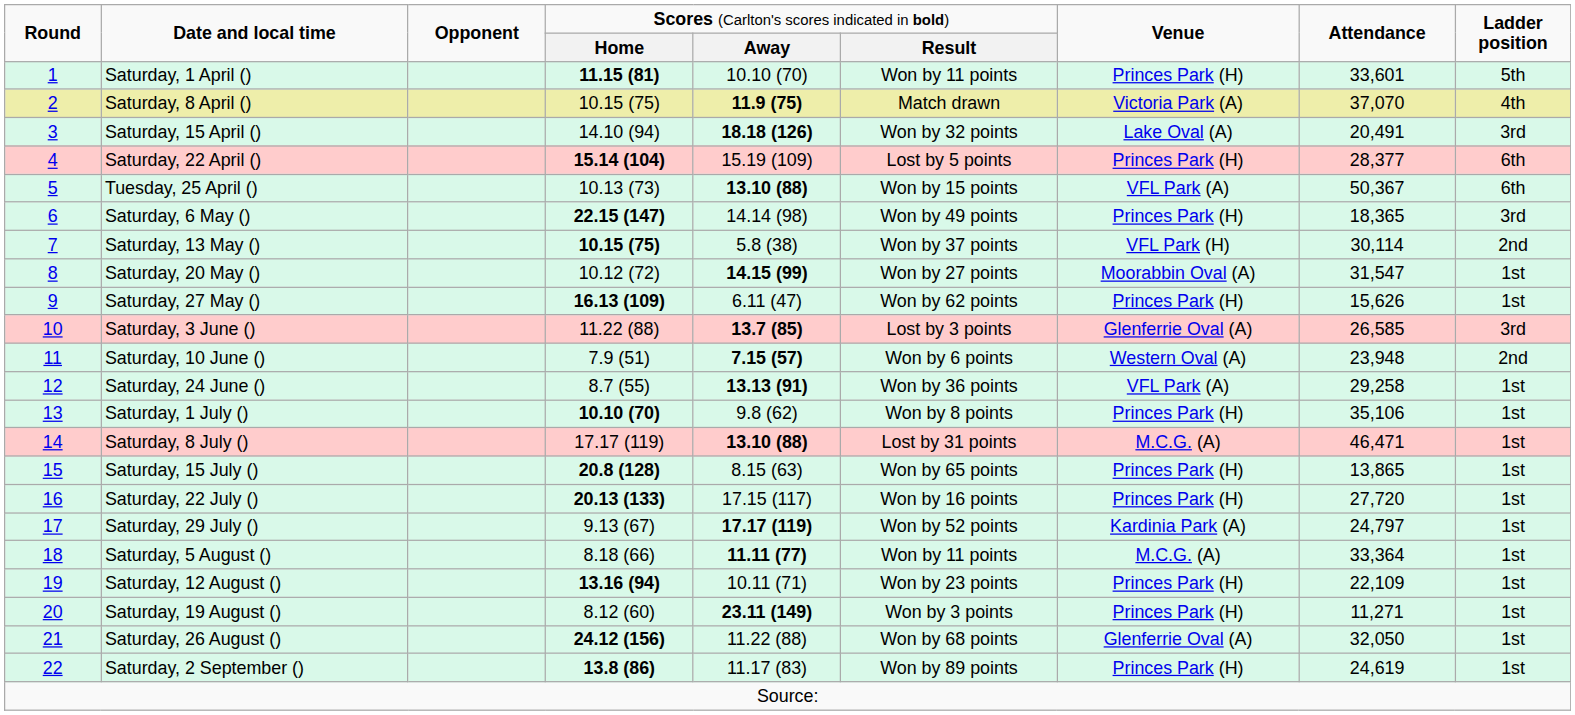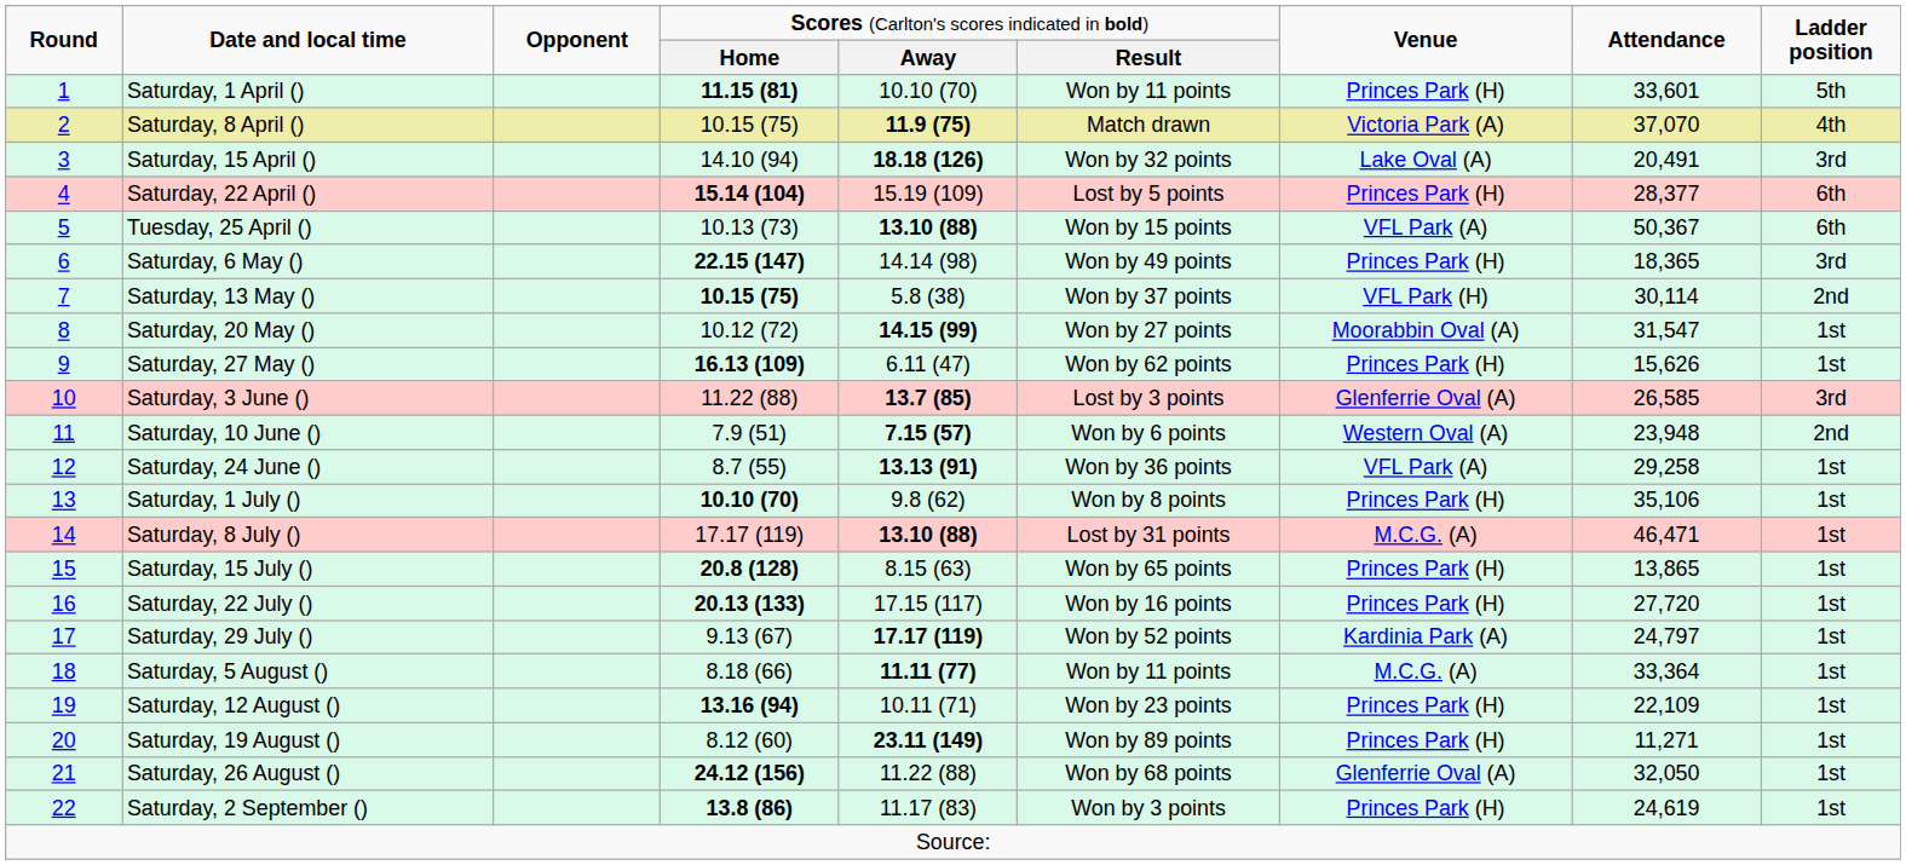 <table class="wikitable" style="font-size:90%; text-align:center; width: 100%; margin-left: auto; margin-right: auto;">
 <tr>
 <td rowspan=2><strong>Round</strong></td>
 <td rowspan=2><strong>Date and local time</strong></td>
 <td rowspan=2><strong>Opponent</strong></td>
 <td colspan=3><strong>Scores</strong> <small>(Carlton's scores indicated in <strong>bold</strong>)</small></td>
 <td rowspan=2><strong>Venue</strong></td>
 <td rowspan=2><strong>Attendance</strong></td>
 <td rowspan=2><strong>Ladder<br>position</strong></td>
 </tr>
 <tr>
 <th>Home</th>
 <th>Away</th>
 <th>Result</th>
 </tr>
 <tr style="background:#d9f9e9;">
 <td><a href='#'>1</a></td>
 <td align=left>Saturday, 1 April ()</td>
 <td align=left></td>
 <td><strong>11.15 (81)</strong></td>
 <td>10.10 (70)</td>
 <td>Won by 11 points</td>
 <td><a href='#'>Princes Park</a> (H)</td>
 <td>33,601</td>
 <td>5th</td>
 </tr>
 <tr style="background:#eea;">
 <td><a href='#'>2</a></td>
 <td align=left>Saturday, 8 April ()</td>
 <td align=left></td>
 <td>10.15 (75)</td>
 <td><strong>11.9 (75)</strong></td>
 <td>Match drawn</td>
 <td><a href='#'>Victoria Park</a> (A)</td>
 <td>37,070</td>
 <td>4th</td>
 </tr>
 <tr style="background:#d9f9e9;">
 <td><a href='#'>3</a></td>
 <td align=left>Saturday, 15 April ()</td>
 <td align=left></td>
 <td>14.10 (94)</td>
 <td><strong>18.18 (126)</strong></td>
 <td>Won by 32 points</td>
 <td><a href='#'>Lake Oval</a> (A)</td>
 <td>20,491</td>
 <td>3rd</td>
 </tr>
 <tr style="background:#fcc;">
 <td><a href='#'>4</a></td>
 <td align=left>Saturday, 22 April ()</td>
 <td align=left></td>
 <td><strong>15.14 (104)</strong></td>
 <td>15.19 (109)</td>
 <td>Lost by 5 points</td>
 <td><a href='#'>Princes Park</a> (H)</td>
 <td>28,377</td>
 <td>6th</td>
 </tr>
 <tr style="background:#d9f9e9;">
 <td><a href='#'>5</a></td>
 <td align=left>Tuesday, 25 April ()</td>
 <td align=left></td>
 <td>10.13 (73)</td>
 <td><strong>13.10 (88)</strong></td>
 <td>Won by 15 points</td>
 <td><a href='#'>VFL Park</a> (A)</td>
 <td>50,367</td>
 <td>6th</td>
 </tr>
 <tr style="background:#d9f9e9;">
 <td><a href='#'>6</a></td>
 <td align=left>Saturday, 6 May ()</td>
 <td align=left></td>
 <td><strong>22.15 (147)</strong></td>
 <td>14.14 (98)</td>
 <td>Won by 49 points</td>
 <td><a href='#'>Princes Park</a> (H)</td>
 <td>18,365</td>
 <td>3rd</td>
 </tr>
 <tr style="background:#d9f9e9;">
 <td><a href='#'>7</a></td>
 <td align=left>Saturday, 13 May ()</td>
 <td align=left></td>
 <td><strong>10.15 (75)</strong></td>
 <td>5.8 (38)</td>
 <td>Won by 37 points</td>
 <td><a href='#'>VFL Park</a> (H)</td>
 <td>30,114</td>
 <td>2nd</td>
 </tr>
 <tr style="background:#d9f9e9;">
 <td><a href='#'>8</a></td>
 <td align=left>Saturday, 20 May ()</td>
 <td align=left></td>
 <td>10.12 (72)</td>
 <td><strong>14.15 (99)</strong></td>
 <td>Won by 27 points</td>
 <td><a href='#'>Moorabbin Oval</a> (A)</td>
 <td>31,547</td>
 <td>1st</td>
 </tr>
 <tr style="background:#d9f9e9;">
 <td><a href='#'>9</a></td>
 <td align=left>Saturday, 27 May ()</td>
 <td align=left></td>
 <td><strong>16.13 (109)</strong></td>
 <td>6.11 (47)</td>
 <td>Won by 62 points</td>
 <td><a href='#'>Princes Park</a> (H)</td>
 <td>15,626</td>
 <td>1st</td>
 </tr>
 <tr style="background:#fcc;">
 <td><a href='#'>10</a></td>
 <td align=left>Saturday, 3 June ()</td>
 <td align=left></td>
 <td>11.22 (88)</td>
 <td><strong>13.7 (85)</strong></td>
 <td>Lost by 3 points</td>
 <td><a href='#'>Glenferrie Oval</a> (A)</td>
 <td>26,585</td>
 <td>3rd</td>
 </tr>
 <tr style="background:#d9f9e9;">
 <td><a href='#'>11</a></td>
 <td align=left>Saturday, 10 June ()</td>
 <td align=left></td>
 <td>7.9 (51)</td>
 <td><strong>7.15 (57)</strong></td>
 <td>Won by 6 points</td>
 <td><a href='#'>Western Oval</a> (A)</td>
 <td>23,948</td>
 <td>2nd</td>
 </tr>
 <tr style="background:#d9f9e9;">
 <td><a href='#'>12</a></td>
 <td align=left>Saturday, 24 June ()</td>
 <td align=left></td>
 <td>8.7 (55)</td>
 <td><strong>13.13 (91)</strong></td>
 <td>Won by 36 points</td>
 <td><a href='#'>VFL Park</a> (A)</td>
 <td>29,258</td>
 <td>1st</td>
 </tr>
 <tr style="background:#d9f9e9;">
 <td><a href='#'>13</a></td>
 <td align=left>Saturday, 1 July ()</td>
 <td align=left></td>
 <td><strong>10.10 (70)</strong></td>
 <td>9.8 (62)</td>
 <td>Won by 8 points</td>
 <td><a href='#'>Princes Park</a> (H)</td>
 <td>35,106</td>
 <td>1st</td>
 </tr>
 <tr style="background:#fcc;">
 <td><a href='#'>14</a></td>
 <td align=left>Saturday, 8 July ()</td>
 <td align=left></td>
 <td>17.17 (119)</td>
 <td><strong>13.10 (88)</strong></td>
 <td>Lost by 31 points</td>
 <td><a href='#'>M.C.G.</a> (A)</td>
 <td>46,471</td>
 <td>1st</td>
 </tr>
 <tr style="background:#d9f9e9;">
 <td><a href='#'>15</a></td>
 <td align=left>Saturday, 15 July ()</td>
 <td align=left></td>
 <td><strong>20.8 (128)</strong></td>
 <td>8.15 (63)</td>
 <td>Won by 65 points</td>
 <td><a href='#'>Princes Park</a> (H)</td>
 <td>13,865</td>
 <td>1st</td>
 </tr>
 <tr style="background:#d9f9e9;">
 <td><a href='#'>16</a></td>
 <td align=left>Saturday, 22 July ()</td>
 <td align=left></td>
 <td><strong>20.13 (133)</strong></td>
 <td>17.15 (117)</td>
 <td>Won by 16 points</td>
 <td><a href='#'>Princes Park</a> (H)</td>
 <td>27,720</td>
 <td>1st</td>
 </tr>
 <tr style="background:#d9f9e9;">
 <td><a href='#'>17</a></td>
 <td align=left>Saturday, 29 July ()</td>
 <td align=left></td>
 <td>9.13 (67)</td>
 <td><strong>17.17 (119)</strong></td>
 <td>Won by 52 points</td>
 <td><a href='#'>Kardinia Park</a> (A)</td>
 <td>24,797</td>
 <td>1st</td>
 </tr>
 <tr style="background:#d9f9e9;">
 <td><a href='#'>18</a></td>
 <td align=left>Saturday, 5 August ()</td>
 <td align=left></td>
 <td>8.18 (66)</td>
 <td><strong>11.11 (77)</strong></td>
 <td>Won by 11 points</td>
 <td><a href='#'>M.C.G.</a> (A)</td>
 <td>33,364</td>
 <td>1st</td>
 </tr>
 <tr style="background:#d9f9e9;">
 <td><a href='#'>19</a></td>
 <td align=left>Saturday, 12 August ()</td>
 <td align=left></td>
 <td><strong>13.16 (94)</strong></td>
 <td>10.11 (71)</td>
 <td>Won by 23 points</td>
 <td><a href='#'>Princes Park</a> (H)</td>
 <td>22,109</td>
 <td>1st</td>
 </tr>
 <tr style="background:#d9f9e9;">
 <td><a href='#'>20</a></td>
 <td align=left>Saturday, 19 August ()</td>
 <td align=left></td>
 <td>8.12 (60)</td>
 <td><strong>23.11 (149)</strong></td>
-<td>Won by 3 points</td>
+<td>Won by 89 points</td>
 <td><a href='#'>Princes Park</a> (H)</td>
 <td>11,271</td>
 <td>1st</td>
 </tr>
 <tr style="background:#d9f9e9;">
 <td><a href='#'>21</a></td>
 <td align=left>Saturday, 26 August ()</td>
 <td align=left></td>
 <td><strong>24.12 (156)</strong></td>
 <td>11.22 (88)</td>
 <td>Won by 68 points</td>
 <td><a href='#'>Glenferrie Oval</a> (A)</td>
 <td>32,050</td>
 <td>1st</td>
 </tr>
 <tr style="background:#d9f9e9;">
 <td><a href='#'>22</a></td>
 <td align=left>Saturday, 2 September ()</td>
 <td align=left></td>
 <td><strong>13.8 (86)</strong></td>
 <td>11.17 (83)</td>
-<td>Won by 89 points</td>
+<td>Won by 3 points</td>
 <td><a href='#'>Princes Park</a> (H)</td>
 <td>24,619</td>
 <td>1st</td>
 </tr>
 <tr>
 <td colspan="9">Source:</td>
 </tr>
 </table>
